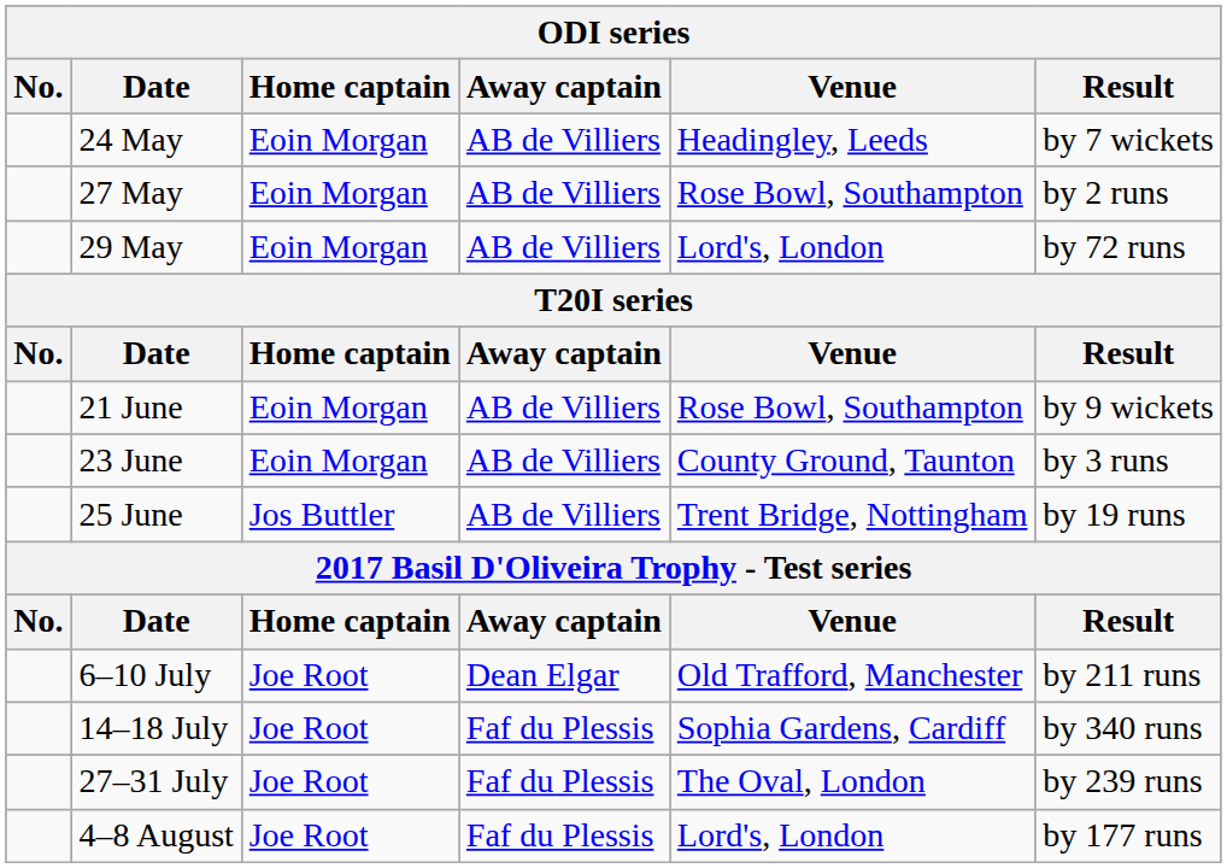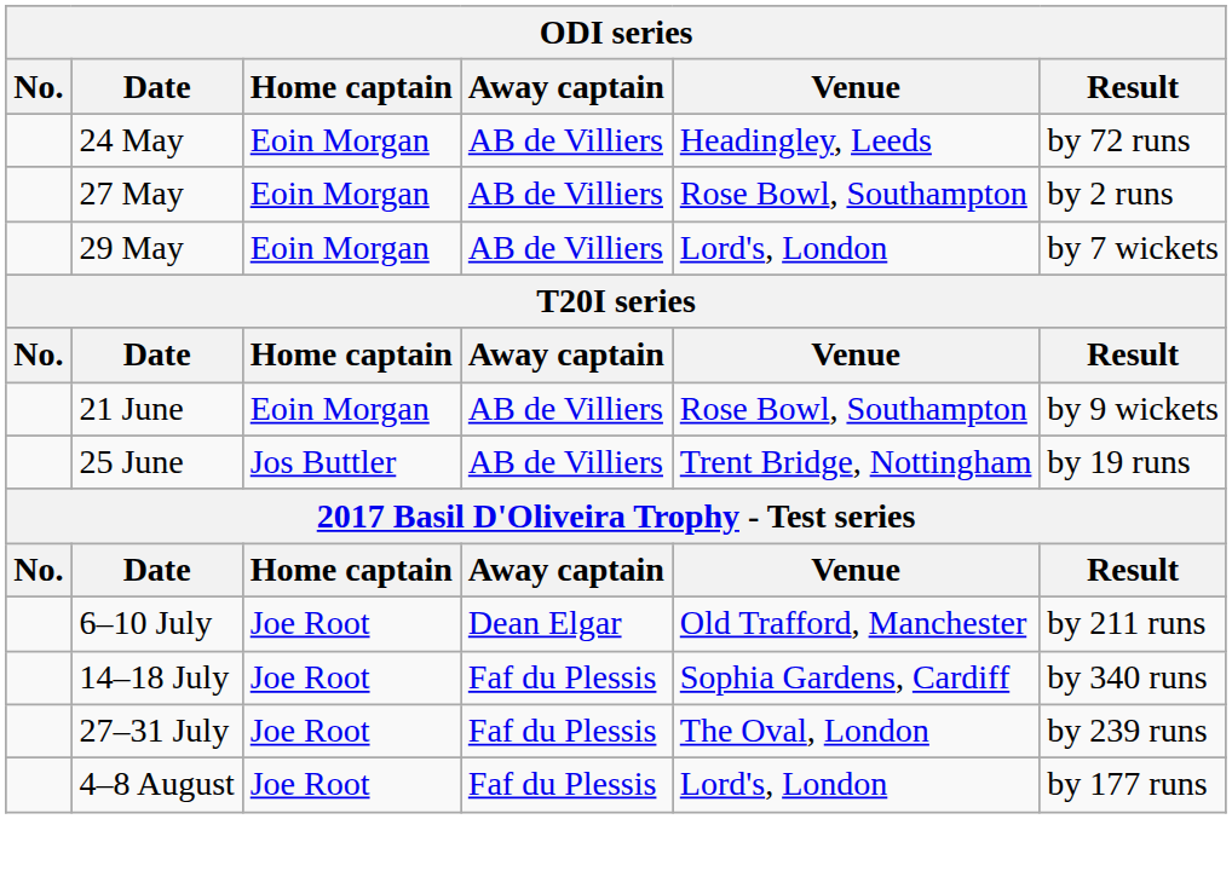 <table class="wikitable">
 <tr>
 <th colspan="6">ODI series</th>
 </tr>
 <tr>
 <th>No.</th>
 <th>Date</th>
 <th>Home captain</th>
 <th>Away captain</th>
 <th>Venue</th>
 <th>Result</th>
 </tr>
 <tr>
 <td></td>
 <td>24 May</td>
 <td><a href='#'>Eoin Morgan</a></td>
 <td><a href='#'>AB de Villiers</a></td>
 <td><a href='#'>Headingley</a>, <a href='#'>Leeds</a></td>
-<td> by 7 wickets</td>
+<td> by 72 runs</td>
 </tr>
 <tr>
 <td></td>
 <td>27 May</td>
 <td><a href='#'>Eoin Morgan</a></td>
 <td><a href='#'>AB de Villiers</a></td>
 <td><a href='#'>Rose Bowl</a>, <a href='#'>Southampton</a></td>
 <td> by 2 runs</td>
 </tr>
 <tr>
 <td></td>
 <td>29 May</td>
 <td><a href='#'>Eoin Morgan</a></td>
 <td><a href='#'>AB de Villiers</a></td>
 <td><a href='#'>Lord's</a>, <a href='#'>London</a></td>
-<td> by 72 runs</td>
+<td> by 7 wickets</td>
 </tr>
 <tr>
 <th colspan="6">T20I series</th>
 </tr>
 <tr>
 <th>No.</th>
 <th>Date</th>
 <th>Home captain</th>
 <th>Away captain</th>
 <th>Venue</th>
 <th>Result</th>
 </tr>
 <tr>
 <td></td>
 <td>21 June</td>
 <td><a href='#'>Eoin Morgan</a></td>
 <td><a href='#'>AB de Villiers</a></td>
 <td><a href='#'>Rose Bowl</a>, <a href='#'>Southampton</a></td>
 <td> by 9 wickets</td>
-</tr>
-<tr>
-<td></td>
-<td>23 June</td>
-<td><a href='#'>Eoin Morgan</a></td>
-<td><a href='#'>AB de Villiers</a></td>
-<td><a href='#'>County Ground</a>, <a href='#'>Taunton</a></td>
-<td> by 3 runs</td>
 </tr>
 <tr>
 <td></td>
 <td>25 June</td>
 <td><a href='#'>Jos Buttler</a></td>
 <td><a href='#'>AB de Villiers</a></td>
 <td><a href='#'>Trent Bridge</a>, <a href='#'>Nottingham</a></td>
 <td> by 19 runs</td>
 </tr>
 <tr>
 <th colspan="6"><a href='#'>2017 Basil D'Oliveira Trophy</a> - Test series</th>
 </tr>
 <tr>
 <th>No.</th>
 <th>Date</th>
 <th>Home captain</th>
 <th>Away captain</th>
 <th>Venue</th>
 <th>Result</th>
 </tr>
 <tr>
 <td></td>
 <td>6–10 July</td>
 <td><a href='#'>Joe Root</a></td>
 <td><a href='#'>Dean Elgar</a></td>
 <td><a href='#'>Old Trafford</a>, <a href='#'>Manchester</a></td>
 <td> by 211 runs</td>
 </tr>
 <tr>
 <td></td>
 <td>14–18 July</td>
 <td><a href='#'>Joe Root</a></td>
 <td><a href='#'>Faf du Plessis</a></td>
 <td><a href='#'>Sophia Gardens</a>, <a href='#'>Cardiff</a></td>
 <td> by 340 runs</td>
 </tr>
 <tr>
 <td></td>
 <td>27–31 July</td>
 <td><a href='#'>Joe Root</a></td>
 <td><a href='#'>Faf du Plessis</a></td>
 <td><a href='#'>The Oval</a>, <a href='#'>London</a></td>
 <td> by 239 runs</td>
 </tr>
 <tr>
 <td></td>
 <td>4–8 August</td>
 <td><a href='#'>Joe Root</a></td>
 <td><a href='#'>Faf du Plessis</a></td>
 <td><a href='#'>Lord's</a>, <a href='#'>London</a></td>
 <td> by 177 runs</td>
 </tr>
 </table>
